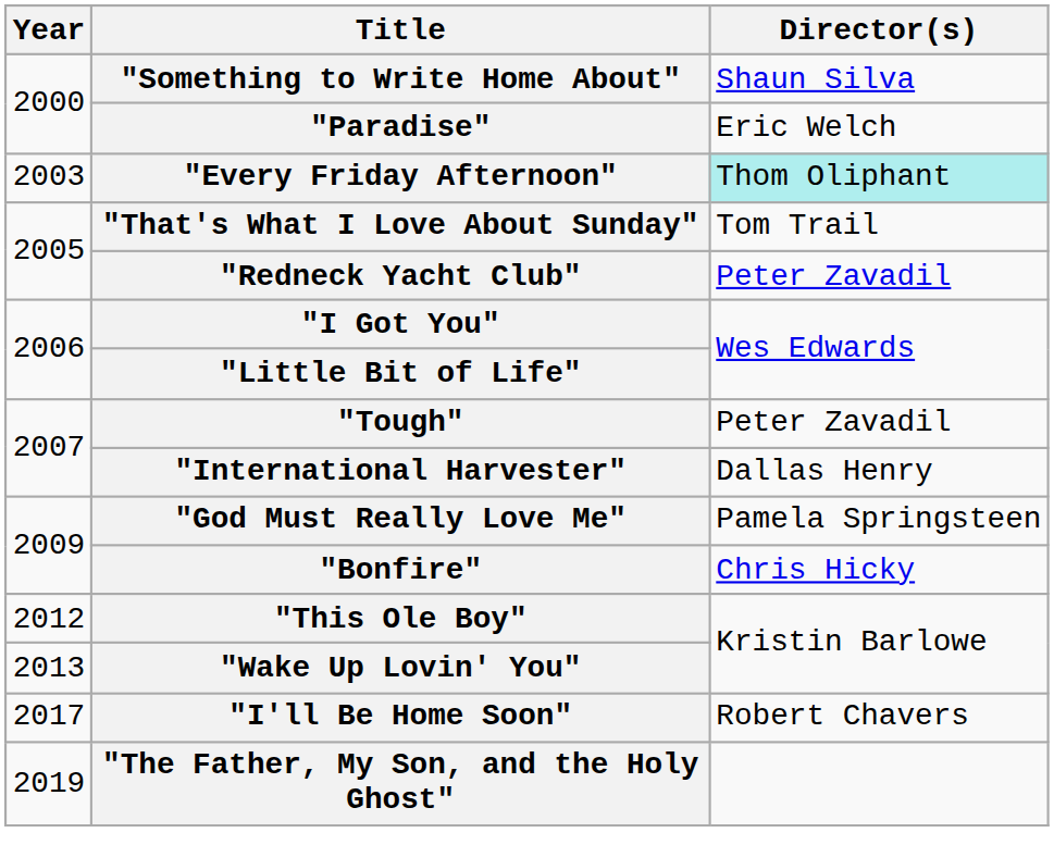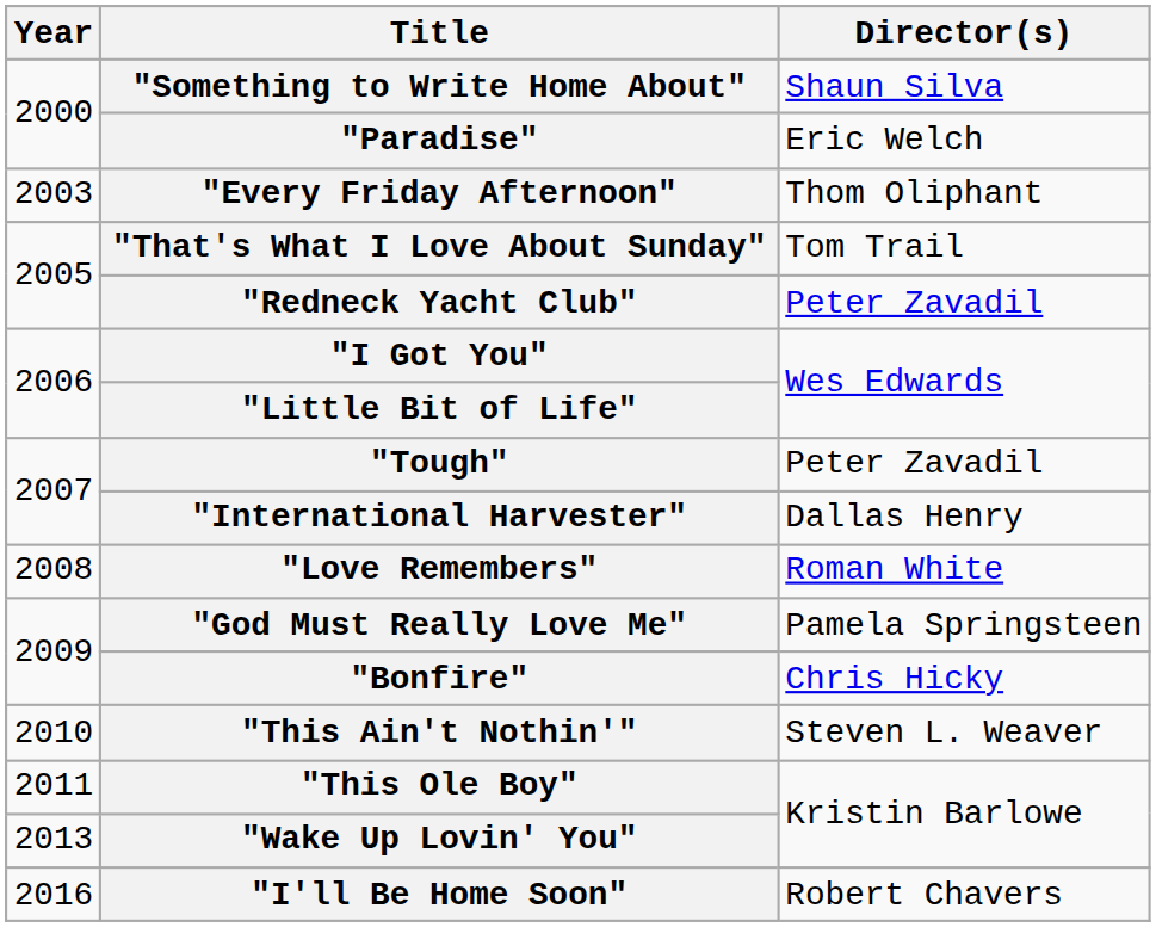 <table class="wikitable plainrowheaders">
 <tr>
 <th scope="col">Year</th>
 <th scope="col" style="width:20em;">Title</th>
 <th scope="col">Director(s)</th>
 </tr>
 <tr>
 <td rowspan="2">2000</td>
 <th scope="row">"Something to Write Home About"</th>
 <td><a href='#'>Shaun Silva</a></td>
 </tr>
 <tr>
 <th scope="row">"Paradise"</th>
 <td>Eric Welch</td>
 </tr>
 <tr>
 <td>2003</td>
 <th scope="row">"Every Friday Afternoon"</th>
-<td style="background: paleturquoise;">Thom Oliphant</td>
+<td>Thom Oliphant</td>
 </tr>
 <tr>
 <td rowspan="2">2005</td>
 <th scope="row">"That's What I Love About Sunday"</th>
 <td>Tom Trail</td>
 </tr>
 <tr>
 <th scope="row">"Redneck Yacht Club"</th>
 <td><a href='#'>Peter Zavadil</a></td>
 </tr>
 <tr>
 <td rowspan="2">2006</td>
 <th scope="row">"I Got You"</th>
 <td rowspan="2"><a href='#'>Wes Edwards</a></td>
 </tr>
 <tr>
 <th scope="row">"Little Bit of Life"</th>
 </tr>
 <tr>
 <td rowspan="2">2007</td>
 <th scope="row">"Tough"</th>
 <td>Peter Zavadil</td>
 </tr>
 <tr>
 <th scope="row">"International Harvester"</th>
 <td>Dallas Henry</td>
 </tr>
 <tr>
+<td>2008</td>
+<th scope="row">"Love Remembers"</th>
+<td><a href='#'>Roman White</a></td>
+</tr>
+<tr>
 <td rowspan="2">2009</td>
 <th scope="row">"God Must Really Love Me"</th>
 <td>Pamela Springsteen</td>
 </tr>
 <tr>
 <th scope="row">"Bonfire"</th>
 <td><a href='#'>Chris Hicky</a></td>
 </tr>
 <tr>
-<td>2012</td>
+<td>2010</td>
+<th scope="row">"This Ain't Nothin'"</th>
+<td>Steven L. Weaver</td>
+</tr>
+<tr>
+<td>2011</td>
 <th scope="row">"This Ole Boy"</th>
 <td rowspan="2">Kristin Barlowe</td>
 </tr>
 <tr>
 <td>2013</td>
 <th scope="row">"Wake Up Lovin' You"</th>
 </tr>
 <tr>
-<td>2017</td>
+<td>2016</td>
 <th scope="row">"I'll Be Home Soon"</th>
 <td>Robert Chavers</td>
 </tr>
-<tr>
-<td>2019</td>
-<th scope="row">"The Father, My Son, and the Holy Ghost"</th>
-<td></td>
-</tr>
 </table>
